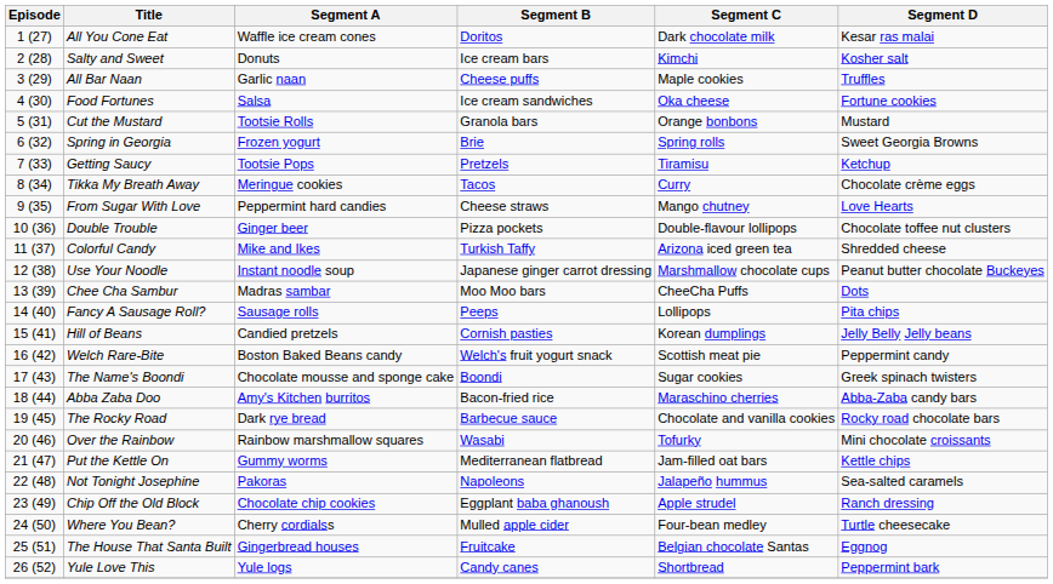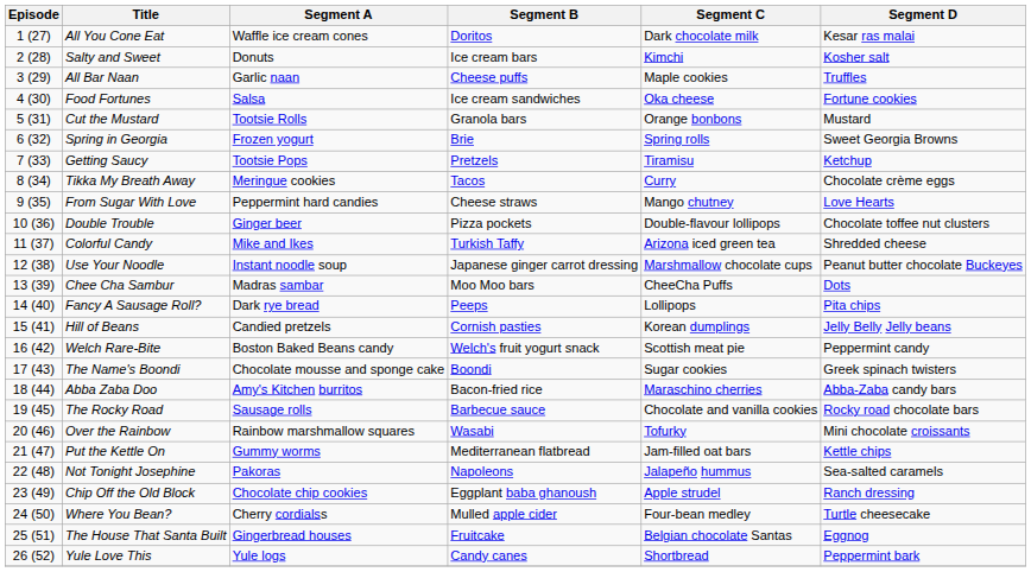 <table class="wikitable">
 <tr>
 <th>Episode</th>
 <th>Title</th>
 <th>Segment A</th>
 <th>Segment B</th>
 <th>Segment C</th>
 <th>Segment D</th>
 </tr>
 <tr>
 <td align="Center">1 (27)</td>
 <td><em>All You Cone Eat</em></td>
 <td>Waffle ice cream cones</td>
 <td><a href='#'>Doritos</a></td>
 <td>Dark <a href='#'>chocolate milk</a></td>
 <td>Kesar <a href='#'>ras malai</a></td>
 </tr>
 <tr>
 <td align="Center">2 (28)</td>
 <td><em>Salty and Sweet</em></td>
 <td>Donuts</td>
 <td>Ice cream bars</td>
 <td><a href='#'>Kimchi</a></td>
 <td><a href='#'>Kosher salt</a></td>
 </tr>
 <tr>
 <td align="Center">3 (29)</td>
 <td><em>All Bar Naan</em></td>
 <td>Garlic <a href='#'>naan</a></td>
 <td><a href='#'>Cheese puffs</a></td>
 <td>Maple cookies</td>
 <td><a href='#'>Truffles</a></td>
 </tr>
 <tr>
 <td align="Center">4 (30)</td>
 <td><em>Food Fortunes</em></td>
 <td><a href='#'>Salsa</a></td>
 <td>Ice cream sandwiches</td>
 <td><a href='#'>Oka cheese</a></td>
 <td><a href='#'>Fortune cookies</a></td>
 </tr>
 <tr>
 <td align="Center">5 (31)</td>
 <td><em>Cut the Mustard</em></td>
 <td><a href='#'>Tootsie Rolls</a></td>
 <td>Granola bars</td>
 <td>Orange <a href='#'>bonbons</a></td>
 <td>Mustard</td>
 </tr>
 <tr>
 <td align="Center">6 (32)</td>
 <td><em>Spring in Georgia</em></td>
 <td><a href='#'>Frozen yogurt</a></td>
 <td><a href='#'>Brie</a></td>
 <td><a href='#'>Spring rolls</a></td>
 <td>Sweet Georgia Browns</td>
 </tr>
 <tr>
 <td align="Center">7 (33)</td>
 <td><em>Getting Saucy</em></td>
 <td><a href='#'>Tootsie Pops</a></td>
 <td><a href='#'>Pretzels</a></td>
 <td><a href='#'>Tiramisu</a></td>
 <td><a href='#'>Ketchup</a></td>
 </tr>
 <tr>
 <td align="Center">8 (34)</td>
 <td><em>Tikka My Breath Away</em></td>
 <td><a href='#'>Meringue</a> cookies</td>
 <td><a href='#'>Tacos</a></td>
 <td><a href='#'>Curry</a></td>
 <td>Chocolate crème eggs</td>
 </tr>
 <tr>
 <td align="Center">9 (35)</td>
 <td><em>From Sugar With Love</em></td>
 <td>Peppermint hard candies</td>
 <td>Cheese straws</td>
 <td>Mango <a href='#'>chutney</a></td>
 <td><a href='#'>Love Hearts</a></td>
 </tr>
 <tr>
 <td align="Center">10 (36)</td>
 <td><em>Double Trouble</em></td>
 <td><a href='#'>Ginger beer</a></td>
 <td>Pizza pockets</td>
 <td>Double-flavour lollipops</td>
 <td>Chocolate toffee nut clusters</td>
 </tr>
 <tr>
 <td align="Center">11 (37)</td>
 <td><em>Colorful Candy</em></td>
 <td><a href='#'>Mike and Ikes</a></td>
 <td><a href='#'>Turkish Taffy</a></td>
 <td><a href='#'>Arizona</a> iced green tea</td>
 <td>Shredded cheese</td>
 </tr>
 <tr>
 <td align="Center">12 (38)</td>
 <td><em>Use Your Noodle</em></td>
 <td><a href='#'>Instant noodle</a> soup</td>
 <td>Japanese ginger carrot dressing</td>
 <td><a href='#'>Marshmallow</a> chocolate cups</td>
 <td>Peanut butter chocolate <a href='#'>Buckeyes</a></td>
 </tr>
 <tr>
 <td align="Center">13 (39)</td>
 <td><em>Chee Cha Sambur</em></td>
 <td>Madras <a href='#'>sambar</a></td>
 <td>Moo Moo bars</td>
 <td>CheeCha Puffs</td>
 <td><a href='#'>Dots</a></td>
 </tr>
 <tr>
 <td align="Center">14 (40)</td>
 <td><em>Fancy A Sausage Roll?</em></td>
-<td><a href='#'>Sausage rolls</a></td>
+<td>Dark <a href='#'>rye bread</a></td>
 <td><a href='#'>Peeps</a></td>
 <td>Lollipops</td>
 <td><a href='#'>Pita chips</a></td>
 </tr>
 <tr>
 <td align="Center">15 (41)</td>
 <td><em>Hill of Beans</em></td>
 <td>Candied pretzels</td>
 <td><a href='#'>Cornish pasties</a></td>
 <td>Korean <a href='#'>dumplings</a></td>
 <td><a href='#'>Jelly Belly</a> <a href='#'>Jelly beans</a></td>
 </tr>
 <tr>
 <td align="Center">16 (42)</td>
 <td><em>Welch Rare-Bite</em></td>
 <td>Boston Baked Beans candy</td>
 <td><a href='#'>Welch's</a> fruit yogurt snack</td>
 <td>Scottish meat pie</td>
 <td>Peppermint candy</td>
 </tr>
 <tr>
 <td align="Center">17 (43)</td>
 <td><em>The Name's Boondi</em></td>
 <td>Chocolate mousse and sponge cake</td>
 <td><a href='#'>Boondi</a></td>
 <td>Sugar cookies</td>
 <td>Greek spinach twisters</td>
 </tr>
 <tr>
 <td align="Center">18 (44)</td>
 <td><em>Abba Zaba Doo</em></td>
 <td><a href='#'>Amy's Kitchen</a> <a href='#'>burritos</a></td>
 <td>Bacon-fried rice</td>
 <td><a href='#'>Maraschino cherries</a></td>
 <td><a href='#'>Abba-Zaba</a> candy bars</td>
 </tr>
 <tr>
 <td align="Center">19 (45)</td>
 <td><em>The Rocky Road</em></td>
-<td>Dark <a href='#'>rye bread</a></td>
+<td><a href='#'>Sausage rolls</a></td>
 <td><a href='#'>Barbecue sauce</a></td>
 <td>Chocolate and vanilla cookies</td>
 <td><a href='#'>Rocky road</a> chocolate bars</td>
 </tr>
 <tr>
 <td align="Center">20 (46)</td>
 <td><em>Over the Rainbow</em></td>
 <td>Rainbow marshmallow squares</td>
 <td><a href='#'>Wasabi</a></td>
 <td><a href='#'>Tofurky</a></td>
 <td>Mini chocolate <a href='#'>croissants</a></td>
 </tr>
 <tr>
 <td align="Center">21 (47)</td>
 <td><em>Put the Kettle On</em></td>
 <td><a href='#'>Gummy worms</a></td>
 <td>Mediterranean flatbread</td>
 <td>Jam-filled oat bars</td>
 <td><a href='#'>Kettle chips</a></td>
 </tr>
 <tr>
 <td align="Center">22 (48)</td>
 <td><em>Not Tonight Josephine</em></td>
 <td><a href='#'>Pakoras</a></td>
 <td><a href='#'>Napoleons</a></td>
 <td><a href='#'>Jalapeño</a> <a href='#'>hummus</a></td>
 <td>Sea-salted caramels</td>
 </tr>
 <tr>
 <td align="Center">23 (49)</td>
 <td><em>Chip Off the Old Block</em></td>
 <td><a href='#'>Chocolate chip cookies</a></td>
 <td>Eggplant <a href='#'>baba ghanoush</a></td>
 <td><a href='#'>Apple strudel</a></td>
 <td><a href='#'>Ranch dressing</a></td>
 </tr>
 <tr>
 <td align="Center">24 (50)</td>
 <td><em>Where You Bean?</em></td>
 <td>Cherry <a href='#'>cordials</a>s</td>
 <td>Mulled <a href='#'>apple cider</a></td>
 <td>Four-bean medley</td>
 <td><a href='#'>Turtle</a> cheesecake</td>
 </tr>
 <tr>
 <td align="Center">25 (51)</td>
 <td><em>The House That Santa Built</em></td>
 <td><a href='#'>Gingerbread houses</a></td>
 <td><a href='#'>Fruitcake</a></td>
 <td><a href='#'>Belgian chocolate</a> Santas</td>
 <td><a href='#'>Eggnog</a></td>
 </tr>
 <tr>
 <td align="Center">26 (52)</td>
 <td><em>Yule Love This</em></td>
 <td><a href='#'>Yule logs</a></td>
 <td><a href='#'>Candy canes</a></td>
 <td><a href='#'>Shortbread</a></td>
 <td><a href='#'>Peppermint bark</a></td>
 </tr>
 <tr>
 </tr>
 </table>
